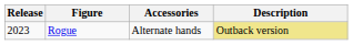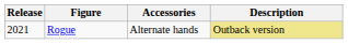 <table class="wikitable" style="width:80%;">
 <tr>
 <th width=10%>Release</th>
 <th width=25%>Figure</th>
 <th width=25%>Accessories</th>
 <th width=40%>Description</th>
 </tr>
 <tr>
-<td>2023</td>
+<td>2021</td>
 <td><a href='#'>Rogue</a></td>
 <td>Alternate hands</td>
 <td style="background: khaki;">Outback version</td>
 </tr>
 </table>
